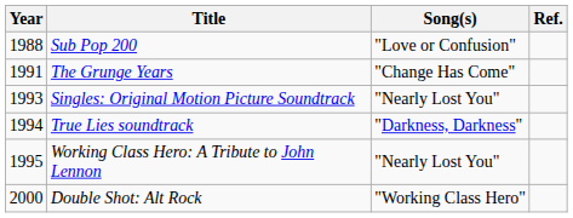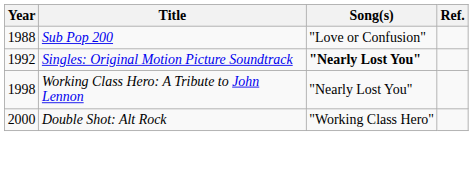 <table class="wikitable">
 <tr>
 <th>Year</th>
 <th width="300">Title</th>
 <th>Song(s)</th>
 <th>Ref.</th>
 </tr>
 <tr>
 <td>1988</td>
 <td><em><a href='#'>Sub Pop 200</a></em></td>
 <td>"Love or Confusion"</td>
 <td></td>
 </tr>
 <tr>
-<td>1991</td>
-<td><em><a href='#'>The Grunge Years</a></em></td>
-<td>"Change Has Come"</td>
+<td>1992</td>
+<td><em><a href='#'>Singles: Original Motion Picture Soundtrack</a></em></td>
+<td><strong>"Nearly Lost You"</strong></td>
 <td></td>
 </tr>
 <tr>
-<td>1993</td>
-<td><em><a href='#'>Singles: Original Motion Picture Soundtrack</a></em></td>
-<td>"Nearly Lost You"</td>
-<td></td>
-</tr>
-<tr>
-<td>1994</td>
-<td><em><a href='#'>True Lies soundtrack</a></em></td>
-<td>"<a href='#'>Darkness, Darkness</a>"</td>
-<td></td>
-</tr>
-<tr>
-<td>1995</td>
+<td>1998</td>
 <td><em>Working Class Hero: A Tribute to <a href='#'>John Lennon</a></em></td>
 <td>"Nearly Lost You"</td>
 <td></td>
 </tr>
 <tr>
 <td>2000</td>
 <td><em>Double Shot: Alt Rock</em></td>
 <td>"Working Class Hero"</td>
 <td></td>
 </tr>
 </table>
